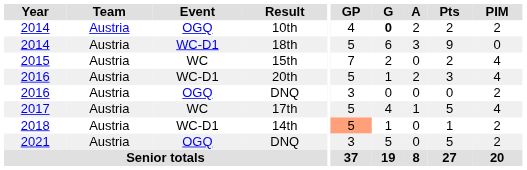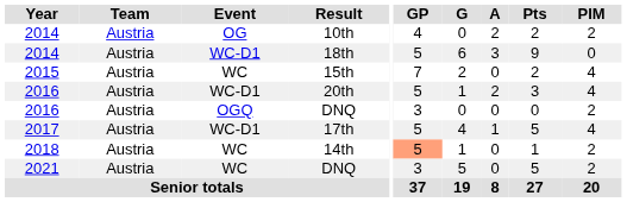 <table border="0" cellpadding="1" cellspacing="0" ID="Table3" style="text-align:center; width:40em">
 <tr ALIGN="center" bgcolor="#e0e0e0">
 <th>Year</th>
 <th>Team</th>
 <th>Event</th>
 <th>Result</th>
 <th rowspan="99" bgcolor="#ffffff"></th>
 <th>GP</th>
 <th>G</th>
 <th>A</th>
 <th>Pts</th>
 <th>PIM</th>
 </tr>
 <tr ALIGN="center">
 <td><a href='#'>2014</a></td>
 <td><a href='#'>Austria</a></td>
-<td><a href='#'>OGQ</a></td>
+<td><a href='#'>OG</a></td>
 <td>10th</td>
 <td>4</td>
-<td><strong>0</strong></td>
+<td>0</td>
 <td>2</td>
 <td>2</td>
 <td>2</td>
 </tr>
 <tr bgcolor="#f0f0f0">
 <td><a href='#'>2014</a></td>
 <td>Austria</td>
 <td><a href='#'>WC-D1</a></td>
 <td>18th</td>
 <td>5</td>
 <td>6</td>
 <td>3</td>
 <td>9</td>
 <td>0</td>
 </tr>
 <tr>
 <td><a href='#'>2015</a></td>
 <td>Austria</td>
 <td>WC</td>
 <td>15th</td>
 <td>7</td>
 <td>2</td>
 <td>0</td>
 <td>2</td>
 <td>4</td>
 </tr>
 <tr bgcolor="#f0f0f0">
 <td><a href='#'>2016</a></td>
 <td>Austria</td>
 <td>WC-D1</td>
 <td>20th</td>
 <td>5</td>
 <td>1</td>
 <td>2</td>
 <td>3</td>
 <td>4</td>
 </tr>
 <tr ALIGN="center">
 <td><a href='#'>2016</a></td>
 <td>Austria</td>
 <td><a href='#'>OGQ</a></td>
 <td>DNQ</td>
 <td>3</td>
 <td>0</td>
 <td>0</td>
 <td>0</td>
 <td>2</td>
 </tr>
 <tr ALIGN="center" bgcolor="#f0f0f0">
 <td><a href='#'>2017</a></td>
 <td>Austria</td>
-<td>WC</td>
+<td>WC-D1</td>
 <td>17th</td>
 <td>5</td>
 <td>4</td>
 <td>1</td>
 <td>5</td>
 <td>4</td>
 </tr>
 <tr ALIGN="center">
 <td><a href='#'>2018</a></td>
 <td>Austria</td>
-<td>WC-D1</td>
+<td>WC</td>
 <td>14th</td>
 <td style="background: lightsalmon;">5</td>
 <td>1</td>
 <td>0</td>
 <td>1</td>
 <td>2</td>
 </tr>
 <tr ALIGN="center" bgcolor="#f0f0f0">
 <td><a href='#'>2021</a></td>
 <td>Austria</td>
-<td><a href='#'>OGQ</a></td>
+<td>WC</td>
 <td>DNQ</td>
 <td>3</td>
 <td>5</td>
 <td>0</td>
 <td>5</td>
 <td>2</td>
 </tr>
 <tr bgcolor="#e0e0e0">
 <th colspan="4">Senior totals</th>
 <th>37</th>
 <th>19</th>
 <th>8</th>
 <th>27</th>
 <th>20</th>
 </tr>
 </table>
